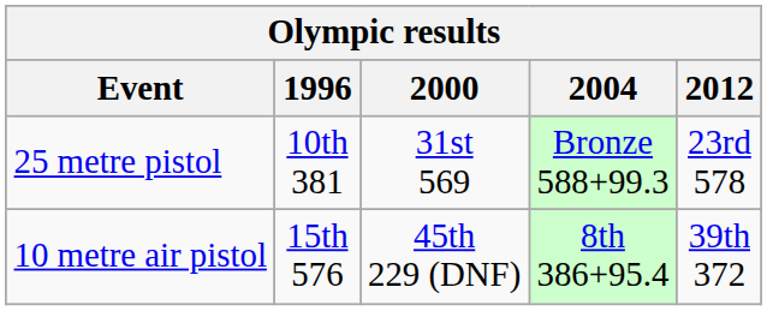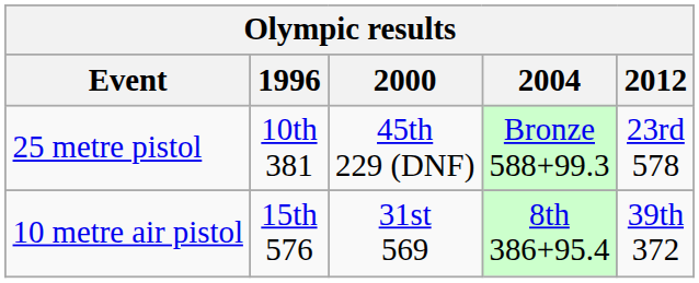 <table class="wikitable" style="text-align: center">
 <tr>
 <th colspan=6>Olympic results</th>
 </tr>
 <tr>
 <th>Event</th>
 <th>1996</th>
 <th>2000</th>
 <th>2004</th>
 <th>2012</th>
 </tr>
 <tr>
 <td align=left><a href='#'>25 metre pistol</a></td>
 <td><a href='#'>10th</a><br>381</td>
-<td><a href='#'>31st</a><br>569</td>
+<td><a href='#'>45th</a><br>229 (DNF)</td>
 <td style="background: #ccffcc"> <a href='#'>Bronze</a><br>588+99.3</td>
 <td><a href='#'>23rd</a><br>578</td>
 </tr>
 <tr>
 <td align=left><a href='#'>10 metre air pistol</a></td>
 <td><a href='#'>15th</a><br>576</td>
-<td><a href='#'>45th</a><br>229 (DNF)</td>
+<td><a href='#'>31st</a><br>569</td>
 <td style="background: #ccffcc"><a href='#'>8th</a><br>386+95.4</td>
 <td><a href='#'>39th</a><br>372</td>
 </tr>
 </table>
